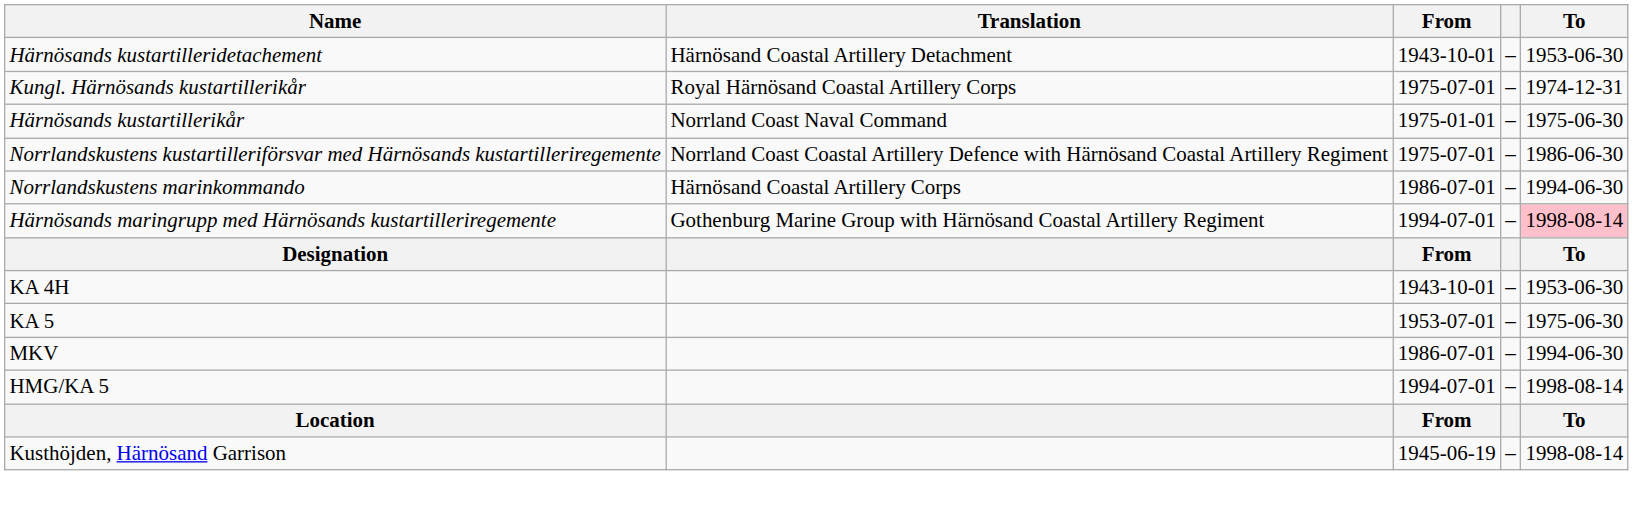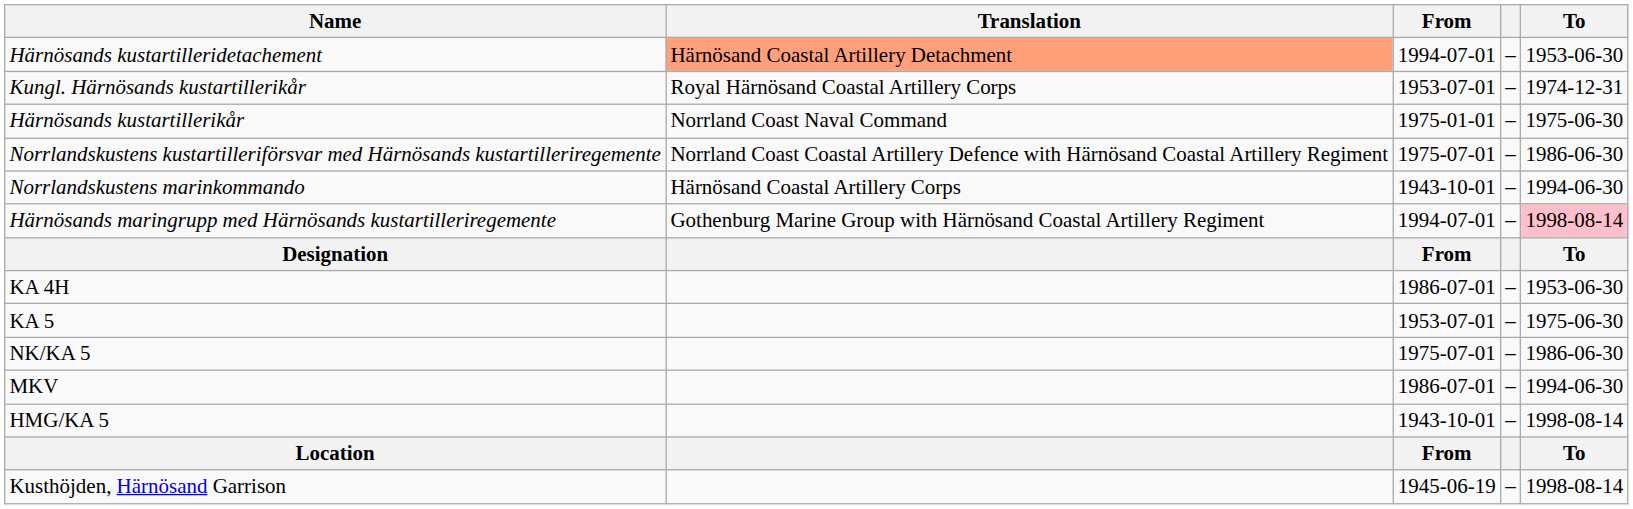 <table class="wikitable">
 <tr>
 <th style="font-weight:bold;">Name</th>
 <th style="font-weight:bold;">Translation</th>
 <th style="text-align: center; font-weight:bold;">From</th>
 <th></th>
 <th style="text-align: center; font-weight:bold;">To</th>
 </tr>
 <tr>
 <td style="font-style:italic;">Härnösands kustartilleridetachement</td>
-<td>Härnösand Coastal Artillery Detachment</td>
-<td>1943-10-01</td>
+<td style="background: lightsalmon;">Härnösand Coastal Artillery Detachment</td>
+<td style="text-align: center;">1994-07-01</td>
 <td>–</td>
 <td>1953-06-30</td>
 </tr>
 <tr>
 <td style="font-style:italic;">Kungl. Härnösands kustartillerikår</td>
 <td>Royal Härnösand Coastal Artillery Corps</td>
-<td style="text-align: center;">1975-07-01</td>
+<td>1953-07-01</td>
 <td>–</td>
 <td>1974-12-31</td>
 </tr>
 <tr>
 <td style="font-style:italic;">Härnösands kustartillerikår</td>
 <td>Norrland Coast Naval Command</td>
 <td>1975-01-01</td>
 <td>–</td>
 <td>1975-06-30</td>
 </tr>
 <tr>
 <td style="font-style:italic;">Norrlandskustens kustartilleriförsvar med Härnösands kustartilleriregemente</td>
 <td>Norrland Coast Coastal Artillery Defence with Härnösand Coastal Artillery Regiment</td>
 <td>1975-07-01</td>
 <td>–</td>
 <td>1986-06-30</td>
 </tr>
 <tr>
 <td style="font-style:italic;">Norrlandskustens marinkommando</td>
 <td>Härnösand Coastal Artillery Corps</td>
-<td>1986-07-01</td>
+<td style="text-align: center;">1943-10-01</td>
 <td>–</td>
 <td>1994-06-30</td>
 </tr>
 <tr>
 <td style="font-style:italic;">Härnösands maringrupp med Härnösands kustartilleriregemente</td>
 <td>Gothenburg Marine Group with Härnösand Coastal Artillery Regiment</td>
 <td>1994-07-01</td>
 <td>–</td>
 <td style="background: pink;">1998-08-14</td>
 </tr>
 <tr>
 <th style="font-weight:bold;">Designation</th>
 <th style="font-weight:bold;"></th>
 <th style="text-align: center; font-weight:bold;">From</th>
 <th></th>
 <th style="text-align: center; font-weight:bold;">To</th>
 </tr>
 <tr>
 <td>KA 4H</td>
 <td></td>
-<td style="text-align: center;">1943-10-01</td>
+<td>1986-07-01</td>
 <td style="text-align: center;">–</td>
 <td style="text-align: center;">1953-06-30</td>
 </tr>
 <tr>
 <td>KA 5</td>
 <td></td>
 <td style="text-align: center;">1953-07-01</td>
 <td style="text-align: center;">–</td>
 <td style="text-align: center;">1975-06-30</td>
 </tr>
 <tr>
+<td>NK/KA 5</td>
+<td></td>
+<td style="text-align: center;">1975-07-01</td>
+<td style="text-align: center;">–</td>
+<td style="text-align: center;">1986-06-30</td>
+</tr>
+<tr>
 <td>MKV</td>
 <td></td>
 <td style="text-align: center;">1986-07-01</td>
 <td style="text-align: center;">–</td>
 <td style="text-align: center;">1994-06-30</td>
 </tr>
 <tr>
 <td>HMG/KA 5</td>
 <td></td>
-<td style="text-align: center;">1994-07-01</td>
+<td>1943-10-01</td>
 <td style="text-align: center;">–</td>
 <td style="text-align: center;">1998-08-14</td>
 </tr>
 <tr>
 <th style="font-weight:bold;">Location</th>
 <th style="font-weight:bold;"></th>
 <th style="text-align: center; font-weight:bold;">From</th>
 <th></th>
 <th style="text-align: center; font-weight:bold;">To</th>
 </tr>
 <tr>
 <td>Kusthöjden, <a href='#'>Härnösand</a> Garrison</td>
 <td></td>
 <td style="text-align: center;">1945-06-19</td>
 <td style="text-align: center;">–</td>
 <td style="text-align: center;">1998-08-14</td>
 </tr>
 </table>
